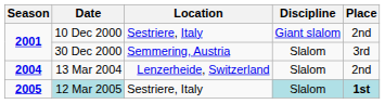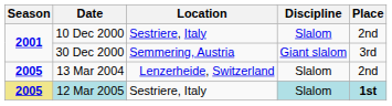 <table class="wikitable" style="text-align:center; font-size:100%;">
 <tr>
 <th>Season</th>
 <th>Date</th>
 <th>Location</th>
 <th>Discipline</th>
 <th>Place</th>
 </tr>
 <tr>
 <td rowspan=2><strong><a href='#'>2001</a></strong></td>
 <td align=right>10 Dec 2000</td>
 <td align=left> <a href='#'>Sestriere</a>, <a href='#'>Italy</a></td>
-<td align=center><a href='#'>Giant slalom</a></td>
+<td><a href='#'>Slalom</a></td>
 <td>2nd</td>
 </tr>
 <tr>
 <td align=right>30 Dec 2000</td>
 <td align=left> <a href='#'>Semmering, Austria</a></td>
-<td>Slalom</td>
+<td align=center><a href='#'>Giant slalom</a></td>
 <td>3rd</td>
 </tr>
 <tr>
-<td><strong><a href='#'>2004</a></strong></td>
+<td><strong><a href='#'>2005</a></strong></td>
 <td align=right>13 Mar 2004</td>
 <td align=left>   <a href='#'>Lenzerheide</a>, <a href='#'>Switzerland</a></td>
 <td>Slalom</td>
 <td>2nd</td>
 </tr>
 <tr>
-<td><strong><a href='#'>2005</a></strong></td>
+<td style="background: khaki;"><strong><a href='#'>2005</a></strong></td>
 <td align=right bgcolor="#BOEOE6">12 Mar 2005</td>
 <td align=left> Sestriere, Italy</td>
 <td bgcolor="#BOEOE6">Slalom</td>
 <td bgcolor="#BOEOE6"><strong>1st</strong></td>
 </tr>
 </table>
